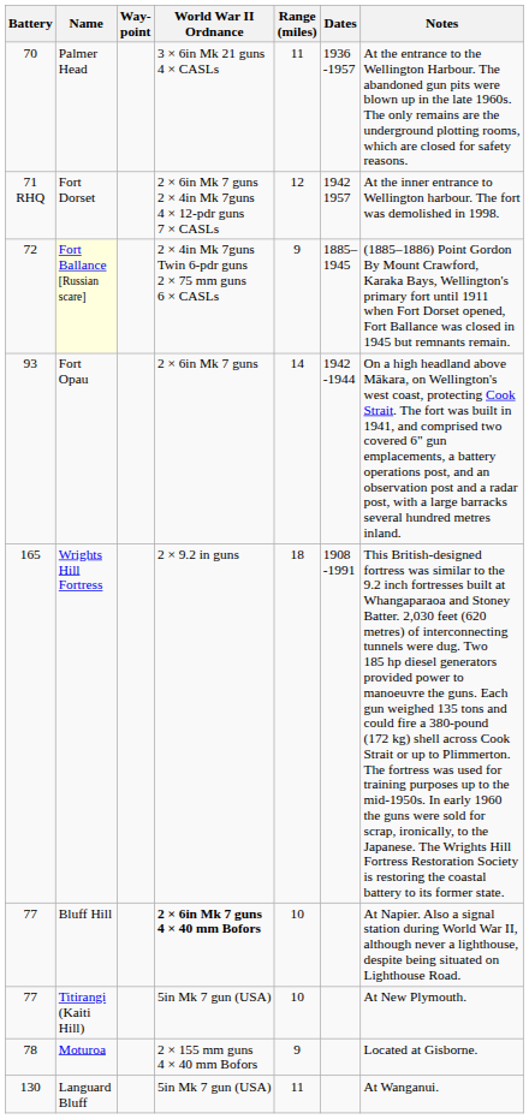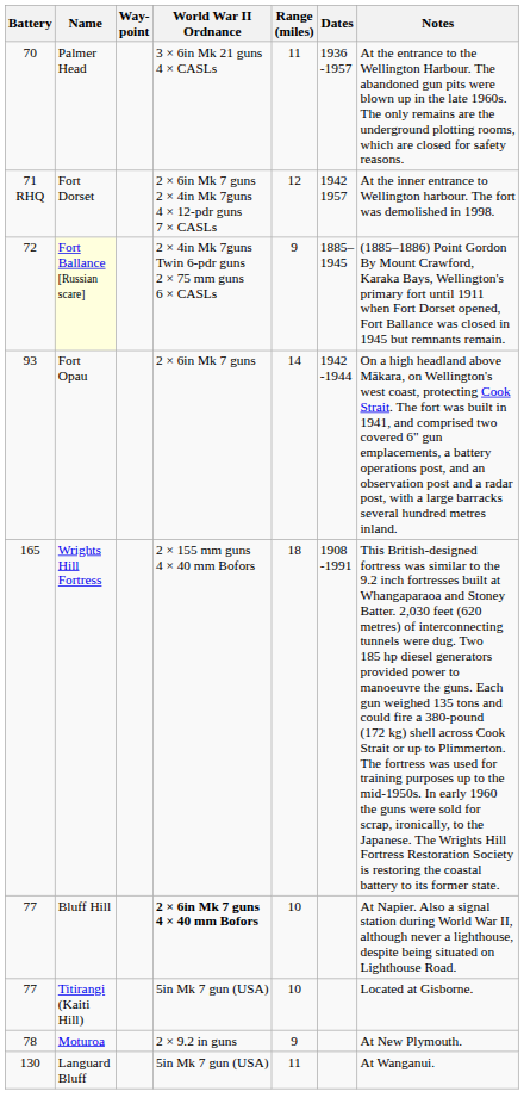 <table class="wikitable">
 <tr>
 <th width="35">Battery</th>
 <th width="70">Name</th>
 <th width="30">Way-<br>point</th>
 <th width="100">World War II<br>Ordnance</th>
 <th width="35">Range<br>(miles)</th>
 <th width="35">Dates</th>
 <th width="335">Notes</th>
 </tr>
 <tr valign="top">
 <td align="center">70</td>
 <td>Palmer Head</td>
 <td align="center"></td>
 <td>3 × 6in Mk 21 guns<br>4 × CASLs</td>
 <td align="center">11</td>
 <td>1936<br>-1957</td>
 <td>At the entrance to the Wellington Harbour. The abandoned gun pits were blown up in the late 1960s. The only remains are the underground plotting rooms, which are closed for safety reasons.</td>
 </tr>
 <tr valign="top">
 <td align="center">71<br>RHQ</td>
 <td>Fort Dorset</td>
 <td align="center"></td>
 <td>2 × 6in Mk 7 guns<br>2 × 4in Mk 7guns<br>4 × 12-pdr guns<br>7 × CASLs</td>
 <td align="center">12</td>
 <td>1942<br>1957</td>
 <td>At the inner entrance to Wellington harbour. The fort was demolished in 1998.</td>
 </tr>
 <tr valign="top">
 <td align="center">72</td>
 <td style="background:#ffffdd;"><a href='#'>Fort Ballance</a><br><small>[Russian scare]</small></td>
 <td align="center"></td>
 <td>2 × 4in Mk 7guns<br>Twin 6-pdr guns<br>2 × 75 mm guns<br>6 × CASLs</td>
 <td align="center">9</td>
 <td>1885–<br>1945</td>
 <td>(1885–1886) Point Gordon<br>By Mount Crawford, Karaka Bays, Wellington's primary fort until 1911 when Fort Dorset opened, Fort Ballance was closed in 1945 but remnants remain.</td>
 </tr>
 <tr valign="top">
 <td align="center">93</td>
 <td>Fort Opau</td>
 <td align="center"></td>
 <td>2 × 6in Mk 7 guns</td>
 <td align="center">14</td>
 <td>1942<br>-1944</td>
 <td>On a high headland above Mākara, on Wellington's west coast, protecting <a href='#'>Cook Strait</a>. The fort was built in 1941, and comprised two covered 6" gun emplacements, a battery operations post, and an observation post and a radar post, with a large barracks several hundred metres inland.</td>
 </tr>
 <tr valign="top">
 <td align="center">165</td>
 <td><a href='#'>Wrights Hill Fortress</a></td>
 <td align="center"></td>
-<td>2 × 9.2 in guns</td>
+<td>2 × 155 mm guns<br>4 × 40 mm Bofors</td>
 <td align="center">18</td>
 <td>1908<br>-1991</td>
 <td>This British-designed fortress was similar to the 9.2 inch fortresses built at Whangaparaoa and Stoney Batter. 2,030 feet (620 metres) of interconnecting tunnels were dug. Two 185 hp diesel generators provided power to manoeuvre the guns. Each gun weighed 135 tons and could fire a 380-pound (172 kg) shell across Cook Strait or up to Plimmerton. The fortress was used for training purposes up to the mid-1950s. In early 1960 the guns were sold for scrap, ironically, to the Japanese. The Wrights Hill Fortress Restoration Society is restoring the coastal battery to its former state.</td>
 </tr>
 <tr valign="top">
 <td align="center">77</td>
 <td>Bluff Hill</td>
 <td align="center"></td>
 <td><strong>2 × 6in Mk 7 guns<br>4 × 40 mm Bofors</strong></td>
 <td align="center">10</td>
 <td></td>
 <td>At Napier. Also a signal station during World War II, although never a lighthouse, despite being situated on Lighthouse Road.</td>
 </tr>
 <tr valign="top">
 <td align="center">77</td>
 <td><a href='#'>Titirangi</a> (Kaiti Hill)</td>
 <td align="center"></td>
 <td>5in Mk 7 gun (USA)</td>
 <td align="center">10</td>
 <td></td>
-<td>At New Plymouth.</td>
+<td>Located at Gisborne.</td>
 </tr>
 <tr valign="top">
 <td align="center">78</td>
 <td><a href='#'>Moturoa</a></td>
 <td></td>
-<td>2 × 155 mm guns<br>4 × 40 mm Bofors</td>
+<td>2 × 9.2 in guns</td>
 <td align="center">9</td>
 <td></td>
-<td>Located at Gisborne.</td>
+<td>At New Plymouth.</td>
 </tr>
 <tr valign="top">
 <td align="center">130</td>
 <td>Languard Bluff</td>
 <td align="center"></td>
 <td>5in Mk 7 gun (USA)</td>
 <td align="center">11</td>
 <td></td>
 <td>At Wanganui.</td>
 </tr>
 </table>
